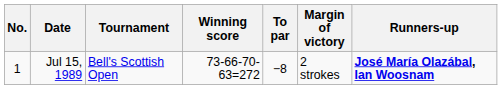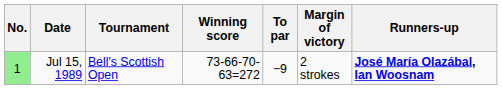 <table class="wikitable" style="font-size:95%;">
 <tr>
 <th>No.</th>
 <th>Date</th>
 <th>Tournament</th>
 <th>Winning score</th>
 <th>To par</th>
 <th>Margin of<br>victory</th>
 <th>Runners-up</th>
 </tr>
 <tr>
-<td align=center>1</td>
+<td align=center style="background: lightgreen;">1</td>
 <td align=right>Jul 15, <a href='#'>1989</a></td>
 <td><a href='#'>Bell's Scottish Open</a></td>
 <td align=right>73-66-70-63=272</td>
-<td align=center>−8</td>
+<td align=center>−9</td>
 <td>2 strokes</td>
 <td><strong> <a href='#'>José María Olazábal</a>,  <a href='#'>Ian Woosnam</a></strong></td>
 </tr>
 </table>
